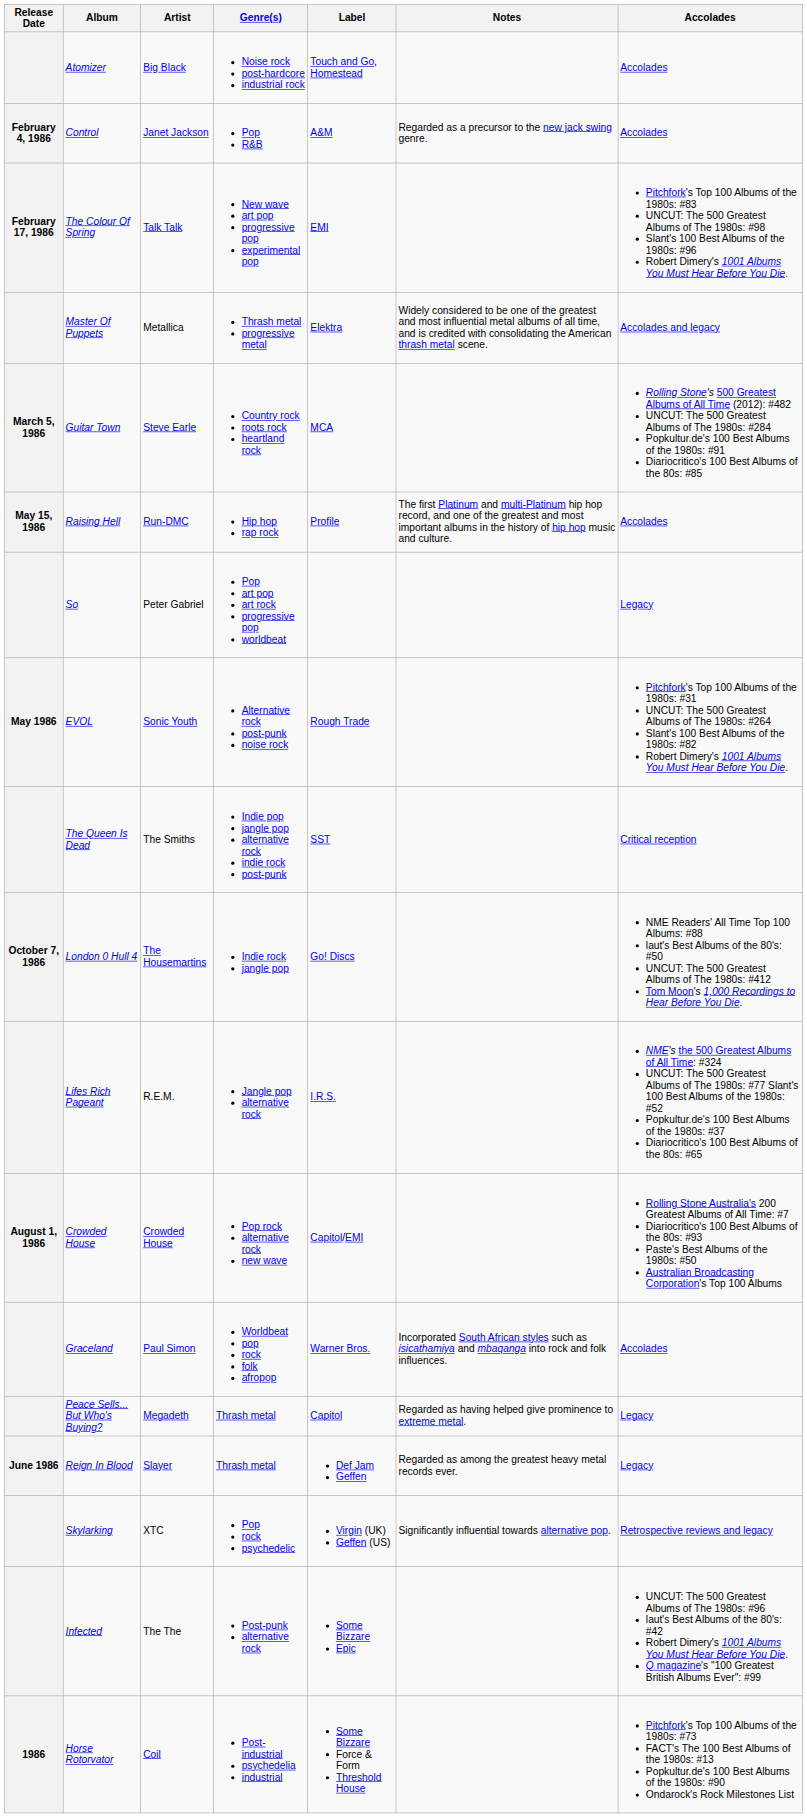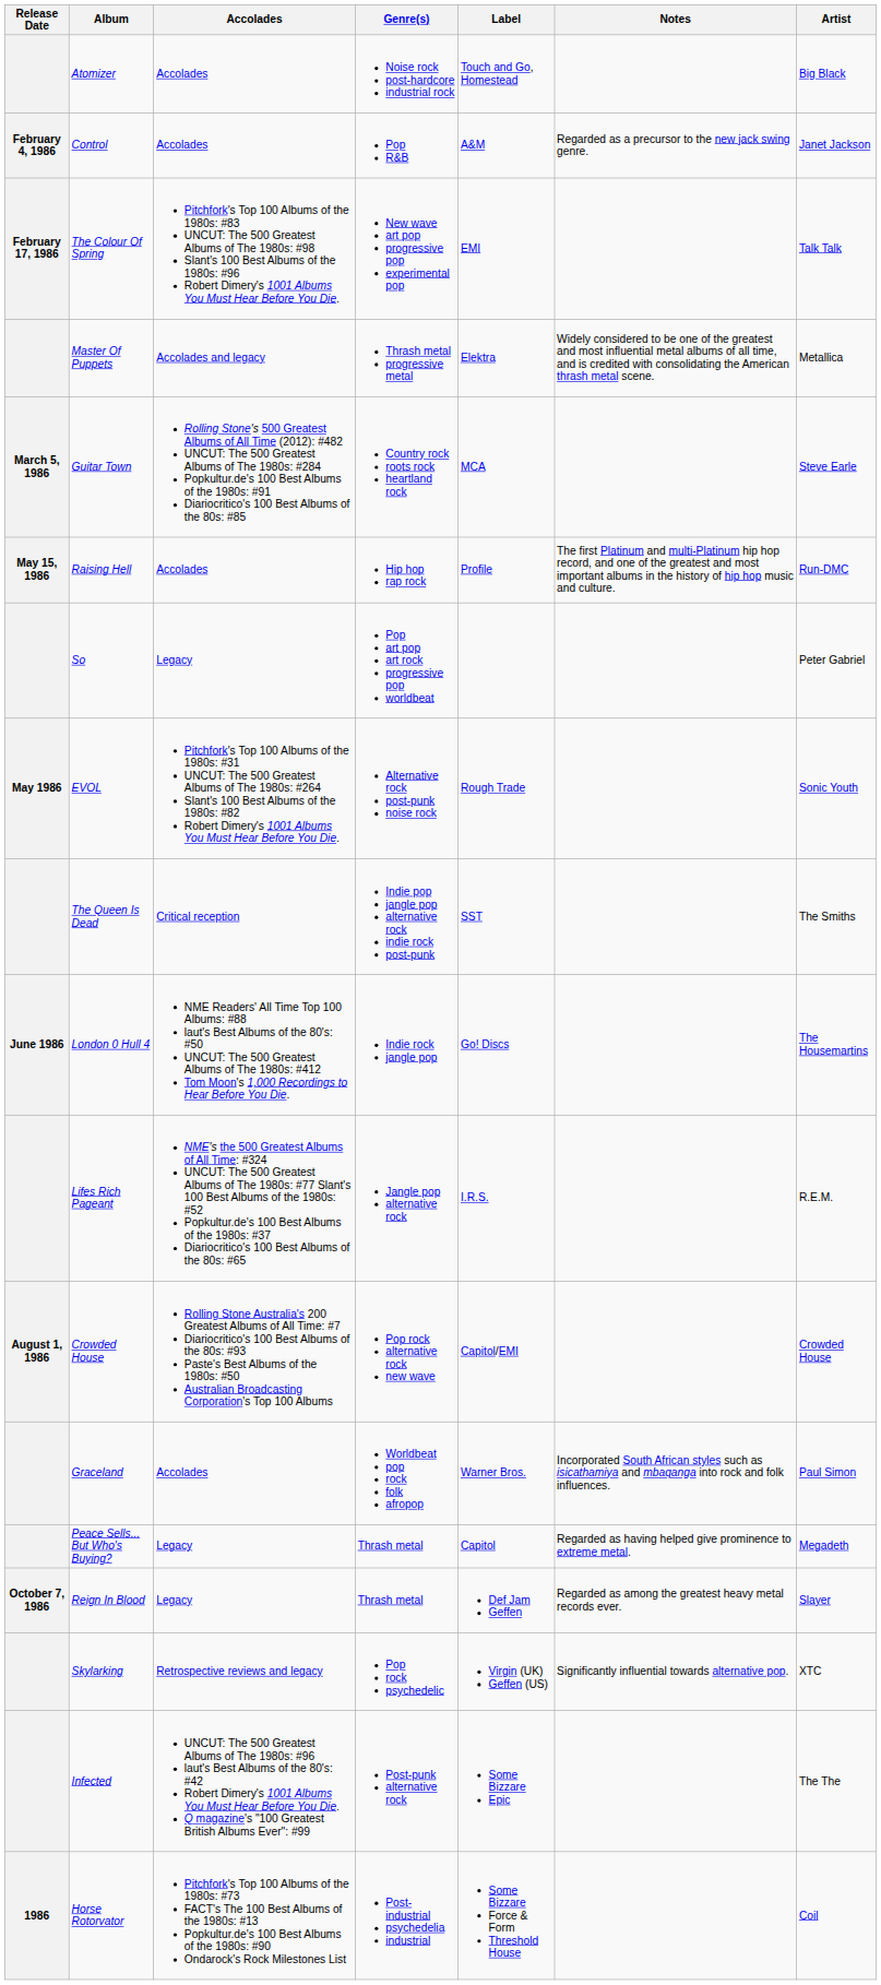 <table class="wikitable sortable sticky-header" width="auto">
 <tr>
 <th>Release Date</th>
 <th>Album</th>
-<th>Artist</th>
+<th>Accolades</th>
 <th><a href='#'>Genre(s)</a></th>
 <th>Label</th>
 <th>Notes</th>
-<th>Accolades</th>
+<th>Artist</th>
 </tr>
 <tr>
 <th></th>
 <td><a href='#'><em>Atomizer</em></a></td>
-<td><a href='#'>Big Black</a></td>
+<td><a href='#'>Accolades</a></td>
 <td><br><ul><li><a href='#'>Noise rock</a></li><li><a href='#'>post-hardcore</a></li><li><a href='#'>industrial rock</a></li></ul></td>
 <td><a href='#'>Touch and Go</a>, <a href='#'>Homestead</a></td>
 <td></td>
-<td><a href='#'>Accolades</a></td>
+<td><a href='#'>Big Black</a></td>
 </tr>
 <tr>
 <th>February 4, 1986</th>
 <td><a href='#'><em>Control</em></a></td>
-<td><a href='#'>Janet Jackson</a></td>
+<td><a href='#'>Accolades</a></td>
 <td><br><ul><li><a href='#'>Pop</a></li><li><a href='#'>R&B</a></li></ul></td>
 <td><a href='#'>A&M</a></td>
 <td>Regarded as a precursor to the <a href='#'>new jack swing</a> genre.</td>
-<td><a href='#'>Accolades</a></td>
+<td><a href='#'>Janet Jackson</a></td>
 </tr>
 <tr>
 <th>February 17, 1986</th>
 <td><a href='#'><em>The Colour Of Spring</em></a></td>
-<td><a href='#'>Talk Talk</a></td>
+<td><br><ul><li><a href='#'>Pitchfork</a>'s Top 100 Albums of the 1980s: #83</li><li>UNCUT: The 500 Greatest Albums of The 1980s: #98</li><li>Slant's 100 Best Albums of the 1980s: #96</li><li>Robert Dimery's <em><a href='#'>1001 Albums You Must Hear Before You Die</a></em>.</li></ul></td>
 <td><br><ul><li><a href='#'>New wave</a></li><li><a href='#'>art pop</a></li><li><a href='#'>progressive pop</a></li><li><a href='#'>experimental pop</a></li></ul></td>
 <td><a href='#'>EMI</a></td>
 <td></td>
-<td><br><ul><li><a href='#'>Pitchfork</a>'s Top 100 Albums of the 1980s: #83</li><li>UNCUT: The 500 Greatest Albums of The 1980s: #98</li><li>Slant's 100 Best Albums of the 1980s: #96</li><li>Robert Dimery's <em><a href='#'>1001 Albums You Must Hear Before You Die</a></em>.</li></ul></td>
+<td><a href='#'>Talk Talk</a></td>
 </tr>
 <tr>
 <th></th>
 <td><a href='#'><em>Master Of Puppets</em></a></td>
-<td>Metallica</td>
+<td><a href='#'>Accolades and legacy</a></td>
 <td><br><ul><li><a href='#'>Thrash metal</a></li><li><a href='#'>progressive metal</a></li></ul></td>
 <td><a href='#'>Elektra</a></td>
 <td>Widely considered to be one of the greatest and most influential metal albums of all time, and is credited with consolidating the American <a href='#'>thrash metal</a> scene.</td>
-<td><a href='#'>Accolades and legacy</a></td>
+<td>Metallica</td>
 </tr>
 <tr>
 <th>March 5, 1986</th>
 <td><em><a href='#'>Guitar Town</a></em></td>
-<td><a href='#'>Steve Earle</a></td>
+<td><br><ul><li><em><a href='#'>Rolling Stone</a>'s</em> <a href='#'>500 Greatest Albums of All Time</a> (2012): #482</li><li>UNCUT: The 500 Greatest Albums of The 1980s: #284</li><li>Popkultur.de's 100 Best Albums of the 1980s: #91</li><li>Diariocritico's 100 Best Albums of the 80s: #85</li></ul></td>
 <td><br><ul><li><a href='#'>Country rock</a></li><li><a href='#'>roots rock</a></li><li><a href='#'>heartland rock</a></li></ul></td>
 <td><a href='#'>MCA</a></td>
 <td></td>
-<td><br><ul><li><em><a href='#'>Rolling Stone</a>'s</em> <a href='#'>500 Greatest Albums of All Time</a> (2012): #482</li><li>UNCUT: The 500 Greatest Albums of The 1980s: #284</li><li>Popkultur.de's 100 Best Albums of the 1980s: #91</li><li>Diariocritico's 100 Best Albums of the 80s: #85</li></ul></td>
+<td><a href='#'>Steve Earle</a></td>
 </tr>
 <tr>
 <th>May 15, 1986</th>
 <td><a href='#'><em>Raising Hell</em></a></td>
-<td><a href='#'>Run-DMC</a></td>
+<td><a href='#'>Accolades</a></td>
 <td><br><ul><li><a href='#'>Hip hop</a></li><li><a href='#'>rap rock</a></li></ul></td>
 <td><a href='#'>Profile</a></td>
 <td>The first <a href='#'>Platinum</a> and <a href='#'>multi-Platinum</a> hip hop record, and one of the greatest and most important albums in the history of <a href='#'>hip hop</a> music and culture.</td>
-<td><a href='#'>Accolades</a></td>
+<td><a href='#'>Run-DMC</a></td>
 </tr>
 <tr>
 <th></th>
 <td><a href='#'><em>So</em></a></td>
-<td>Peter Gabriel</td>
+<td><a href='#'>Legacy</a></td>
 <td><br><ul><li><a href='#'>Pop</a></li><li><a href='#'>art pop</a></li><li><a href='#'>art rock</a></li><li><a href='#'>progressive pop</a></li><li><a href='#'>worldbeat</a></li></ul></td>
 <td></td>
 <td></td>
-<td><a href='#'>Legacy</a></td>
+<td>Peter Gabriel</td>
 </tr>
 <tr>
 <th>May 1986</th>
 <td><a href='#'><em>EVOL</em></a></td>
-<td><a href='#'>Sonic Youth</a></td>
+<td><br><ul><li><a href='#'>Pitchfork</a>'s Top 100 Albums of the 1980s: #31</li><li>UNCUT: The 500 Greatest Albums of The 1980s: #264</li><li>Slant's 100 Best Albums of the 1980s: #82</li><li>Robert Dimery's <em><a href='#'>1001 Albums You Must Hear Before You Die</a></em>.</li></ul></td>
 <td><br><ul><li><a href='#'>Alternative rock</a></li><li><a href='#'>post-punk</a></li><li><a href='#'>noise rock</a></li></ul></td>
 <td><a href='#'>Rough Trade</a></td>
 <td></td>
-<td><br><ul><li><a href='#'>Pitchfork</a>'s Top 100 Albums of the 1980s: #31</li><li>UNCUT: The 500 Greatest Albums of The 1980s: #264</li><li>Slant's 100 Best Albums of the 1980s: #82</li><li>Robert Dimery's <em><a href='#'>1001 Albums You Must Hear Before You Die</a></em>.</li></ul></td>
+<td><a href='#'>Sonic Youth</a></td>
 </tr>
 <tr>
 <th></th>
 <td><em><a href='#'>The Queen Is Dead</a></em></td>
-<td>The Smiths</td>
+<td><a href='#'>Critical reception</a></td>
 <td><br><ul><li><a href='#'>Indie pop</a></li><li><a href='#'>jangle pop</a></li><li><a href='#'>alternative rock</a></li><li><a href='#'>indie rock</a></li><li><a href='#'>post-punk</a></li></ul></td>
 <td><a href='#'>SST</a></td>
 <td></td>
-<td><a href='#'>Critical reception</a></td>
+<td>The Smiths</td>
 </tr>
 <tr>
-<th>October 7, 1986</th>
+<th>June 1986</th>
 <td><em><a href='#'>London 0 Hull 4</a></em></td>
-<td><a href='#'>The Housemartins</a></td>
+<td><br><ul><li>NME Readers' All Time Top 100 Albums: #88</li><li>laut's Best Albums of the 80's: #50</li><li>UNCUT: The 500 Greatest Albums of The 1980s: #412</li><li><a href='#'>Tom Moon</a>'s <em><a href='#'>1,000 Recordings to Hear Before You Die</a></em>.</li></ul></td>
 <td><br><ul><li><a href='#'>Indie rock</a></li><li><a href='#'>jangle pop</a></li></ul></td>
 <td><a href='#'>Go! Discs</a></td>
 <td></td>
-<td><br><ul><li>NME Readers' All Time Top 100 Albums: #88</li><li>laut's Best Albums of the 80's: #50</li><li>UNCUT: The 500 Greatest Albums of The 1980s: #412</li><li><a href='#'>Tom Moon</a>'s <em><a href='#'>1,000 Recordings to Hear Before You Die</a></em>.</li></ul></td>
+<td><a href='#'>The Housemartins</a></td>
 </tr>
 <tr>
 <th></th>
 <td><em><a href='#'>Lifes Rich Pageant</a></em></td>
-<td>R.E.M.</td>
+<td><br><ul><li><em><a href='#'>NME</a>'s</em> <a href='#'>the 500 Greatest Albums of All Time</a>: #324</li><li>UNCUT: The 500 Greatest Albums of The 1980s: #77 Slant's 100 Best Albums of the 1980s: #52</li><li>Popkultur.de's 100 Best Albums of the 1980s: #37 </li><li>Diariocritico's 100 Best Albums of the 80s: #65</li></ul></td>
 <td><br><ul><li><a href='#'>Jangle pop</a></li><li><a href='#'>alternative rock</a></li></ul></td>
 <td><a href='#'>I.R.S.</a></td>
 <td></td>
-<td><br><ul><li><em><a href='#'>NME</a>'s</em> <a href='#'>the 500 Greatest Albums of All Time</a>: #324</li><li>UNCUT: The 500 Greatest Albums of The 1980s: #77 Slant's 100 Best Albums of the 1980s: #52</li><li>Popkultur.de's 100 Best Albums of the 1980s: #37 </li><li>Diariocritico's 100 Best Albums of the 80s: #65</li></ul></td>
+<td>R.E.M.</td>
 </tr>
 <tr>
 <th>August 1, 1986</th>
 <td><a href='#'><em>Crowded House</em></a></td>
-<td><a href='#'>Crowded House</a></td>
+<td><br><ul><li><a href='#'>Rolling Stone Australia's</a> 200 Greatest Albums of All Time: #7</li><li>Diariocritico's 100 Best Albums of the 80s: #93</li><li>Paste's Best Albums of the 1980s: #50</li><li><a href='#'>Australian Broadcasting Corporation</a>'s Top 100 Albums</li></ul></td>
 <td><br><ul><li><a href='#'>Pop rock</a></li><li><a href='#'>alternative rock</a></li><li><a href='#'>new wave</a></li></ul></td>
 <td><a href='#'>Capitol</a>/<a href='#'>EMI</a></td>
 <td></td>
-<td><br><ul><li><a href='#'>Rolling Stone Australia's</a> 200 Greatest Albums of All Time: #7</li><li>Diariocritico's 100 Best Albums of the 80s: #93</li><li>Paste's Best Albums of the 1980s: #50</li><li><a href='#'>Australian Broadcasting Corporation</a>'s Top 100 Albums</li></ul></td>
+<td><a href='#'>Crowded House</a></td>
 </tr>
 <tr>
 <th></th>
 <td><a href='#'><em>Graceland</em></a></td>
-<td><a href='#'>Paul Simon</a></td>
+<td><a href='#'>Accolades</a></td>
 <td><br><ul><li><a href='#'>Worldbeat</a></li><li><a href='#'>pop</a></li><li><a href='#'>rock</a></li><li><a href='#'>folk</a></li><li><a href='#'>afropop</a></li></ul></td>
 <td><a href='#'>Warner Bros.</a></td>
 <td>Incorporated <a href='#'>South African styles</a> such as <em><a href='#'>isicathamiya</a></em> and <em><a href='#'>mbaqanga</a></em> into rock and folk influences.</td>
-<td><a href='#'>Accolades</a></td>
+<td><a href='#'>Paul Simon</a></td>
 </tr>
 <tr>
 <th></th>
 <td><a href='#'><em>Peace Sells... But Who's Buying?</em></a></td>
-<td><a href='#'>Megadeth</a></td>
+<td><a href='#'>Legacy</a></td>
 <td><a href='#'>Thrash metal</a></td>
 <td><a href='#'>Capitol</a></td>
 <td>Regarded as having helped give prominence to <a href='#'>extreme metal</a>.</td>
-<td><a href='#'>Legacy</a></td>
+<td><a href='#'>Megadeth</a></td>
 </tr>
 <tr>
-<th>June 1986</th>
+<th>October 7, 1986</th>
 <td><a href='#'><em>Reign In Blood</em></a></td>
-<td><a href='#'>Slayer</a></td>
+<td><a href='#'>Legacy</a></td>
 <td><a href='#'>Thrash metal</a></td>
 <td><br><ul><li><a href='#'>Def Jam</a></li><li><a href='#'>Geffen</a></li></ul></td>
 <td>Regarded as among the greatest heavy metal records ever.</td>
-<td><a href='#'>Legacy</a></td>
+<td><a href='#'>Slayer</a></td>
 </tr>
 <tr>
 <th></th>
 <td><em><a href='#'>Skylarking</a></em></td>
-<td>XTC</td>
+<td><a href='#'>Retrospective reviews and legacy</a></td>
 <td><br><ul><li><a href='#'>Pop</a></li><li><a href='#'>rock</a></li><li><a href='#'>psychedelic</a></li></ul></td>
 <td><br><ul><li><a href='#'>Virgin</a> (UK)</li><li><a href='#'>Geffen</a> (US)</li></ul></td>
 <td>Significantly influential towards <a href='#'>alternative pop</a>.</td>
-<td><a href='#'>Retrospective reviews and legacy</a></td>
+<td>XTC</td>
 </tr>
 <tr>
 <th></th>
 <td><a href='#'><em>Infected</em></a></td>
-<td>The The</td>
+<td><br><ul><li>UNCUT: The 500 Greatest Albums of The 1980s: #96</li><li>laut's Best Albums of the 80's: #42</li><li>Robert Dimery's <em><a href='#'>1001 Albums You Must Hear Before You Die</a></em>.</li><li><a href='#'><em>Q</em> magazine</a>'s "100 Greatest British Albums Ever": #99</li></ul></td>
 <td><br><ul><li><a href='#'>Post-punk</a></li><li><a href='#'>alternative rock</a></li></ul></td>
 <td><br><ul><li><a href='#'>Some Bizzare</a></li><li><a href='#'>Epic</a></li></ul></td>
 <td></td>
-<td><br><ul><li>UNCUT: The 500 Greatest Albums of The 1980s: #96</li><li>laut's Best Albums of the 80's: #42</li><li>Robert Dimery's <em><a href='#'>1001 Albums You Must Hear Before You Die</a></em>.</li><li><a href='#'><em>Q</em> magazine</a>'s "100 Greatest British Albums Ever": #99</li></ul></td>
+<td>The The</td>
 </tr>
 <tr>
 <th>1986</th>
 <td><em><a href='#'>Horse Rotorvator</a></em></td>
-<td><a href='#'>Coil</a></td>
+<td><br><ul><li><a href='#'>Pitchfork</a>'s Top 100 Albums of the 1980s: #73</li><li>FACT's The 100 Best Albums of the 1980s: #13</li><li>Popkultur.de's 100 Best Albums of the 1980s: #90</li><li>Ondarock's Rock Milestones List</li></ul></td>
 <td><br><ul><li><a href='#'>Post-industrial</a></li><li><a href='#'>psychedelia</a></li><li><a href='#'>industrial</a></li></ul></td>
 <td><br><ul><li><a href='#'>Some Bizzare</a></li><li>Force & Form</li><li><a href='#'>Threshold House</a></li></ul></td>
 <td></td>
-<td><br><ul><li><a href='#'>Pitchfork</a>'s Top 100 Albums of the 1980s: #73</li><li>FACT's The 100 Best Albums of the 1980s: #13</li><li>Popkultur.de's 100 Best Albums of the 1980s: #90</li><li>Ondarock's Rock Milestones List</li></ul></td>
+<td><a href='#'>Coil</a></td>
 </tr>
 </table>
